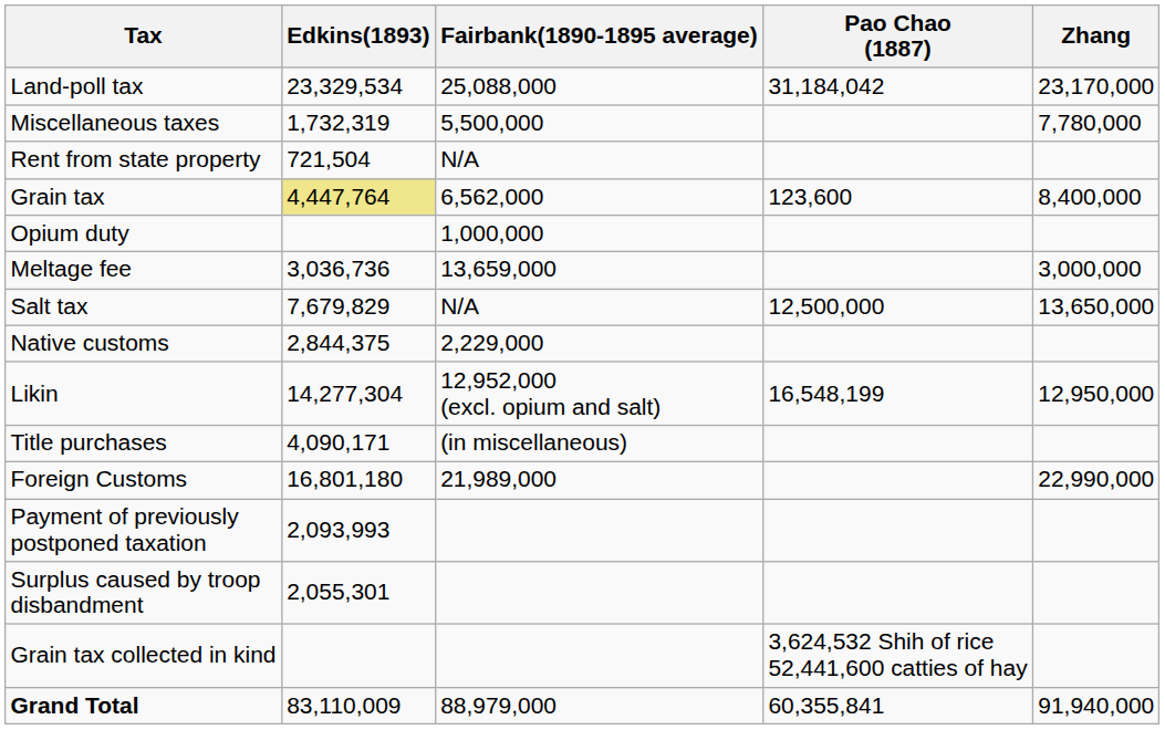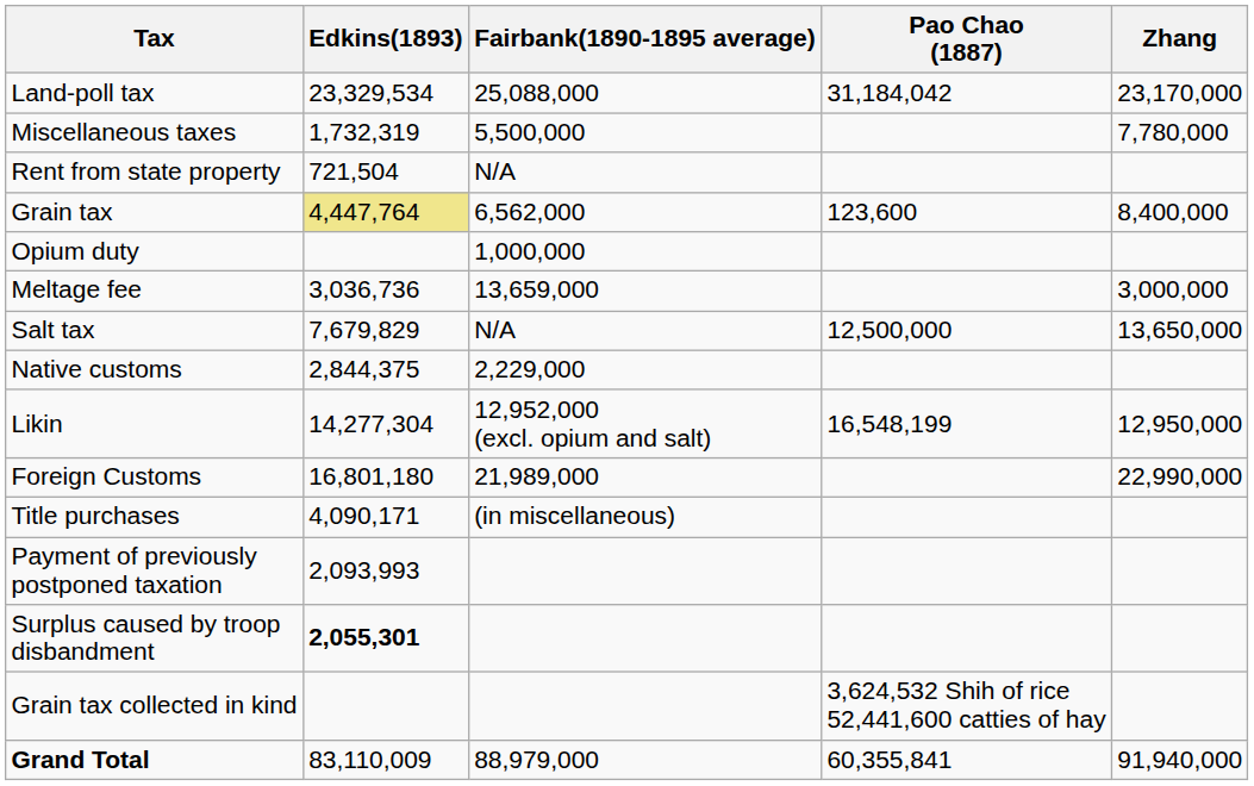 <table class="wikitable">
 <tr>
 <th>Tax</th>
 <th>Edkins(1893)</th>
 <th>Fairbank(1890-1895 average)</th>
 <th>Pao Chao<br>(1887)</th>
 <th>Zhang</th>
 </tr>
 <tr>
 <td>Land-poll tax</td>
 <td>23,329,534</td>
 <td>25,088,000</td>
 <td>31,184,042</td>
 <td>23,170,000</td>
 </tr>
 <tr>
 <td>Miscellaneous taxes</td>
 <td>1,732,319</td>
 <td>5,500,000</td>
 <td></td>
 <td>7,780,000</td>
 </tr>
 <tr>
 <td>Rent from state property</td>
 <td>721,504</td>
 <td>N/A</td>
 <td></td>
 <td></td>
 </tr>
 <tr>
 <td>Grain tax</td>
 <td style="background: khaki;">4,447,764</td>
 <td>6,562,000</td>
 <td>123,600</td>
 <td>8,400,000</td>
 </tr>
 <tr>
 <td>Opium duty</td>
 <td></td>
 <td>1,000,000</td>
 <td></td>
 <td></td>
 </tr>
 <tr>
 <td>Meltage fee</td>
 <td>3,036,736</td>
 <td>13,659,000</td>
 <td></td>
 <td>3,000,000</td>
 </tr>
 <tr>
 <td>Salt tax</td>
 <td>7,679,829</td>
 <td>N/A</td>
 <td>12,500,000</td>
 <td>13,650,000</td>
 </tr>
 <tr>
 <td>Native customs</td>
 <td>2,844,375</td>
 <td>2,229,000</td>
 <td></td>
 <td></td>
 </tr>
 <tr>
 <td>Likin</td>
 <td>14,277,304</td>
 <td>12,952,000<br>(excl. opium and salt)</td>
 <td>16,548,199</td>
 <td>12,950,000</td>
 </tr>
 <tr>
+<td>Foreign Customs</td>
+<td>16,801,180</td>
+<td>21,989,000</td>
+<td></td>
+<td>22,990,000</td>
+</tr>
+<tr>
 <td>Title purchases</td>
 <td>4,090,171</td>
 <td>(in miscellaneous)</td>
 <td></td>
 <td></td>
-</tr>
-<tr>
-<td>Foreign Customs</td>
-<td>16,801,180</td>
-<td>21,989,000</td>
-<td></td>
-<td>22,990,000</td>
 </tr>
 <tr>
 <td>Payment of previously<br>postponed taxation</td>
 <td>2,093,993</td>
 <td></td>
 <td></td>
 <td></td>
 </tr>
 <tr>
 <td>Surplus caused by troop<br>disbandment</td>
-<td>2,055,301</td>
+<td><strong>2,055,301</strong></td>
 <td></td>
 <td></td>
 <td></td>
 </tr>
 <tr>
 <td>Grain tax collected in kind</td>
 <td></td>
 <td></td>
 <td>3,624,532 Shih of rice<br>52,441,600 catties of hay</td>
 <td></td>
 </tr>
 <tr>
 <td><strong>Grand Total</strong></td>
 <td>83,110,009</td>
 <td>88,979,000</td>
 <td>60,355,841</td>
 <td>91,940,000</td>
 </tr>
 </table>
